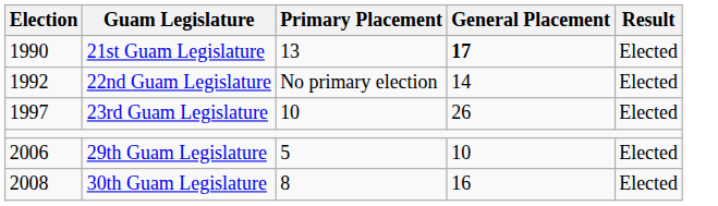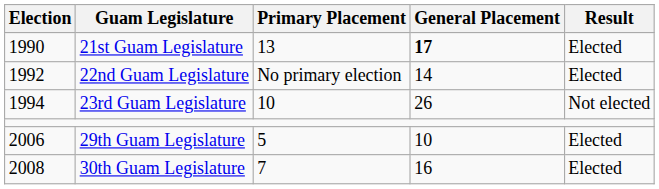 <table class="wikitable sortable" id="elections">
 <tr style="vertical-align:bottom;">
 <th>Election</th>
 <th>Guam Legislature</th>
 <th>Primary Placement</th>
 <th>General Placement</th>
 <th>Result</th>
 </tr>
 <tr>
 <td>1990</td>
 <td><a href='#'>21st Guam Legislature</a></td>
 <td>13</td>
 <td><strong>17</strong></td>
 <td>Elected</td>
 </tr>
 <tr>
 <td>1992</td>
 <td><a href='#'>22nd Guam Legislature</a></td>
 <td>No primary election</td>
 <td>14</td>
 <td>Elected</td>
 </tr>
 <tr>
-<td>1997</td>
+<td>1994</td>
 <td><a href='#'>23rd Guam Legislature</a></td>
 <td>10</td>
 <td>26</td>
-<td>Elected</td>
+<td>Not elected</td>
 </tr>
 <tr>
 <td colspan=5></td>
 </tr>
 <tr>
 <td>2006</td>
 <td><a href='#'>29th Guam Legislature</a></td>
 <td>5</td>
 <td>10</td>
 <td>Elected</td>
 </tr>
 <tr>
 <td>2008</td>
 <td><a href='#'>30th Guam Legislature</a></td>
-<td>8</td>
+<td>7</td>
 <td>16</td>
 <td>Elected</td>
 </tr>
 </table>
